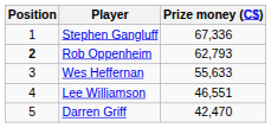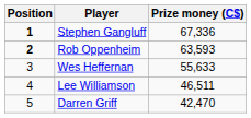 <table class=wikitable>
 <tr>
 <th>Position</th>
 <th>Player</th>
 <th>Prize money (<a href='#'>C$</a>)</th>
 </tr>
 <tr>
-<td align=center>1</td>
+<td align=center><strong>1</strong></td>
 <td> <a href='#'>Stephen Gangluff</a></td>
 <td align=center>67,336</td>
 </tr>
 <tr>
 <td align=center><strong>2</strong></td>
 <td> <a href='#'>Rob Oppenheim</a></td>
-<td align=center>62,793</td>
+<td align=center>63,593</td>
 </tr>
 <tr>
 <td align=center>3</td>
 <td> <a href='#'>Wes Heffernan</a></td>
 <td align=center>55,633</td>
 </tr>
 <tr>
 <td align=center>4</td>
 <td> <a href='#'>Lee Williamson</a></td>
-<td align=center>46,551</td>
+<td align=center>46,511</td>
 </tr>
 <tr>
 <td align=center>5</td>
 <td> <a href='#'>Darren Griff</a></td>
 <td align=center>42,470</td>
 </tr>
 </table>
